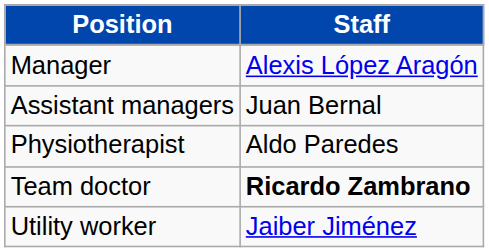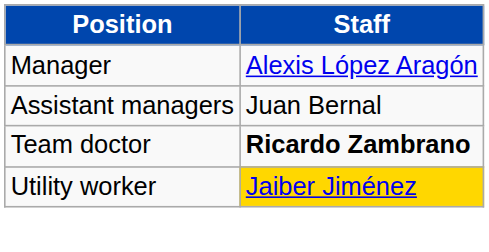 <table class="wikitable">
 <tr>
 <th style=background-color:#0046AD;color:#FFFFFF>Position</th>
 <th style=background-color:#0046AD;color:#FFFFFF>Staff</th>
 </tr>
 <tr>
 <td>Manager</td>
 <td> <a href='#'>Alexis López Aragón</a></td>
 </tr>
 <tr>
 <td>Assistant managers</td>
 <td> Juan Bernal</td>
 </tr>
 <tr>
-<td>Physiotherapist</td>
-<td> Aldo Paredes</td>
-</tr>
-<tr>
 <td>Team doctor</td>
 <td><strong> Ricardo Zambrano</strong></td>
 </tr>
 <tr>
 <td>Utility worker</td>
-<td> <a href='#'>Jaiber Jiménez</a></td>
+<td style="background: gold;"> <a href='#'>Jaiber Jiménez</a></td>
 </tr>
 </table>
